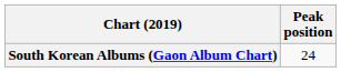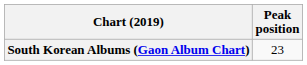 <table class="wikitable plainrowheaders" style="text-align:center">
 <tr>
 <th scope="col">Chart (2019)</th>
 <th scope="col">Peak<br>position</th>
 </tr>
 <tr>
 <th scope="row">South Korean Albums (<a href='#'>Gaon Album Chart</a>)</th>
-<td>24</td>
+<td>23</td>
 </tr>
 </table>
